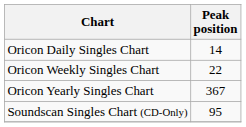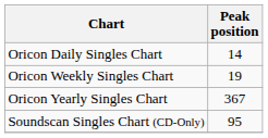 <table class="wikitable sortable">
 <tr>
 <th align="center">Chart</th>
 <th align="center">Peak<br> position</th>
 </tr>
 <tr>
 <td align="left">Oricon Daily Singles Chart</td>
 <td align="center">14</td>
 </tr>
 <tr>
 <td align="left">Oricon Weekly Singles Chart</td>
-<td align="center">22</td>
+<td align="center">19</td>
 </tr>
 <tr>
 <td align="left">Oricon Yearly Singles Chart</td>
 <td align="center">367</td>
 </tr>
 <tr>
 <td align="left">Soundscan Singles Chart <small>(CD-Only)</small></td>
 <td align="center">95</td>
 </tr>
 <tr>
 </tr>
 </table>
